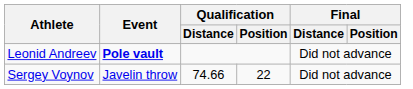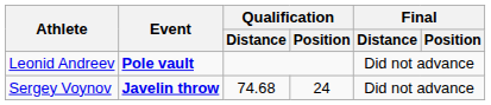 <table class=wikitable style="font-size:90%">
 <tr>
 <th rowspan="2">Athlete</th>
 <th rowspan="2">Event</th>
 <th colspan="2">Qualification</th>
 <th colspan="2">Final</th>
 </tr>
 <tr style="font-size:95%">
 <th>Distance</th>
 <th>Position</th>
 <th>Distance</th>
 <th>Position</th>
 </tr>
 <tr align=center>
 <td align=left><a href='#'>Leonid Andreev</a></td>
 <td align=left><strong><a href='#'>Pole vault</a></strong></td>
 <td colspan=2></td>
 <td colspan=2>Did not advance</td>
 </tr>
 <tr align=center>
 <td align=left><a href='#'>Sergey Voynov</a></td>
-<td align=left><a href='#'>Javelin throw</a></td>
-<td>74.66</td>
-<td>22</td>
+<td align=left><strong><a href='#'>Javelin throw</a></strong></td>
+<td>74.68</td>
+<td>24</td>
 <td colspan=2>Did not advance</td>
 </tr>
 </table>
